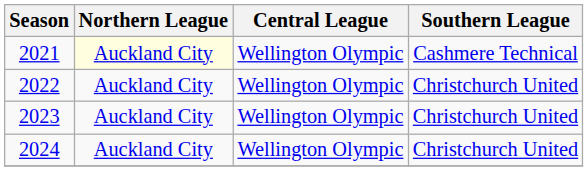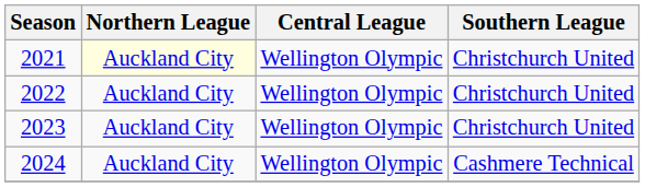 <table class="wikitable" style="text-align: center;">
 <tr>
 <th>Season</th>
 <th>Northern League</th>
 <th>Central League</th>
 <th>Southern League</th>
 </tr>
 <tr>
 <td><a href='#'>2021</a></td>
 <td align=center style="background: lightyellow;"><a href='#'>Auckland City</a></td>
 <td align=center><a href='#'>Wellington Olympic</a></td>
-<td align=center><a href='#'>Cashmere Technical</a></td>
+<td align=center><a href='#'>Christchurch United</a></td>
 </tr>
 <tr>
 <td><a href='#'>2022</a></td>
 <td align=center><a href='#'>Auckland City</a></td>
 <td align=center><a href='#'>Wellington Olympic</a></td>
 <td align=center><a href='#'>Christchurch United</a></td>
 </tr>
 <tr>
 <td><a href='#'>2023</a></td>
 <td align=center><a href='#'>Auckland City</a></td>
 <td align=center><a href='#'>Wellington Olympic</a></td>
 <td align=center><a href='#'>Christchurch United</a></td>
 </tr>
 <tr>
 <td><a href='#'>2024</a></td>
 <td align=center><a href='#'>Auckland City</a></td>
 <td align=center><a href='#'>Wellington Olympic</a></td>
-<td align=center><a href='#'>Christchurch United</a></td>
+<td align=center><a href='#'>Cashmere Technical</a></td>
 </tr>
 <tr>
 </tr>
 </table>
